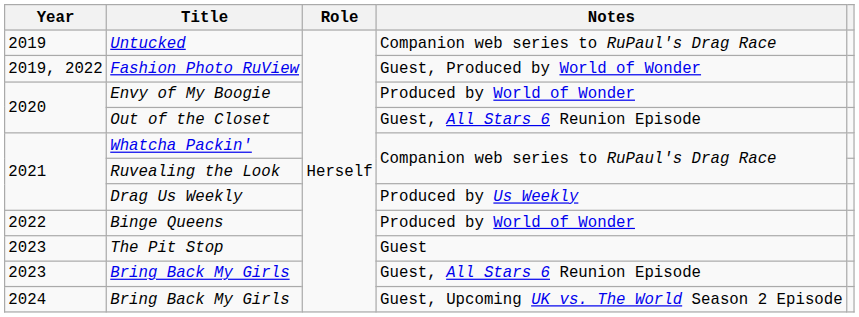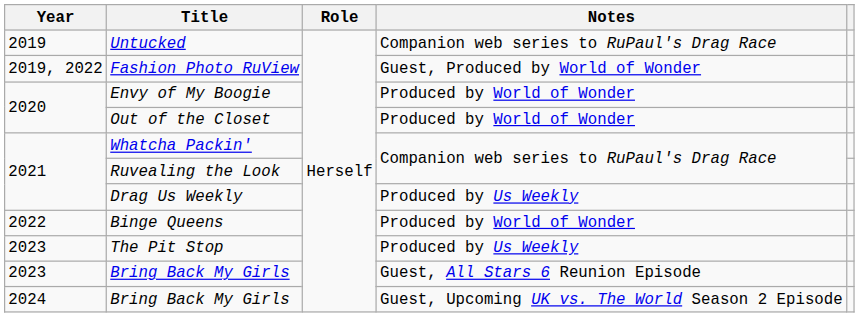 <table class="wikitable plainrowheaders" style="text-align:left;">
 <tr>
 <th>Year</th>
 <th>Title</th>
 <th>Role</th>
 <th>Notes</th>
 <th></th>
 </tr>
 <tr>
 <td>2019</td>
 <td><em><a href='#'>Untucked</a></em></td>
 <td rowspan="11">Herself</td>
 <td>Companion web series to <em>RuPaul's Drag Race</em></td>
 <td></td>
 </tr>
 <tr>
 <td>2019, 2022</td>
 <td><em><a href='#'>Fashion Photo RuView</a></em></td>
 <td>Guest, Produced by <a href='#'>World of Wonder</a></td>
 <td></td>
 </tr>
 <tr>
 <td rowspan="2">2020</td>
 <td><em>Envy of My Boogie</em></td>
 <td>Produced by <a href='#'>World of Wonder</a></td>
 <td></td>
 </tr>
 <tr>
 <td><em>Out of the Closet</em></td>
-<td>Guest, <em><a href='#'>All Stars 6</a></em> Reunion Episode</td>
+<td>Produced by <a href='#'>World of Wonder</a></td>
 <td></td>
 </tr>
 <tr>
 <td rowspan="3">2021</td>
 <td><em><a href='#'>Whatcha Packin'</a></em></td>
 <td rowspan="2">Companion web series to <em>RuPaul's Drag Race</em></td>
 <td></td>
 </tr>
 <tr>
 <td><em>Ruvealing the Look</em></td>
 <td></td>
 </tr>
 <tr>
 <td><em>Drag Us Weekly</em></td>
 <td>Produced by <em><a href='#'>Us Weekly</a></em></td>
 <td></td>
 </tr>
 <tr>
 <td>2022</td>
 <td><em>Binge Queens</em></td>
 <td>Produced by <a href='#'>World of Wonder</a></td>
 <td></td>
 </tr>
 <tr>
 <td>2023</td>
 <td><em>The Pit Stop</em></td>
-<td>Guest</td>
+<td>Produced by <em><a href='#'>Us Weekly</a></em></td>
 <td></td>
 </tr>
 <tr>
 <td>2023</td>
 <td><em><a href='#'>Bring Back My Girls</a></em></td>
 <td>Guest, <em><a href='#'>All Stars 6</a></em> Reunion Episode</td>
 <td></td>
 </tr>
 <tr>
 <td>2024</td>
 <td><em>Bring Back My Girls</em></td>
 <td>Guest, Upcoming <em><a href='#'>UK vs. The World</a></em> Season 2 Episode</td>
 <td></td>
 </tr>
 </table>
